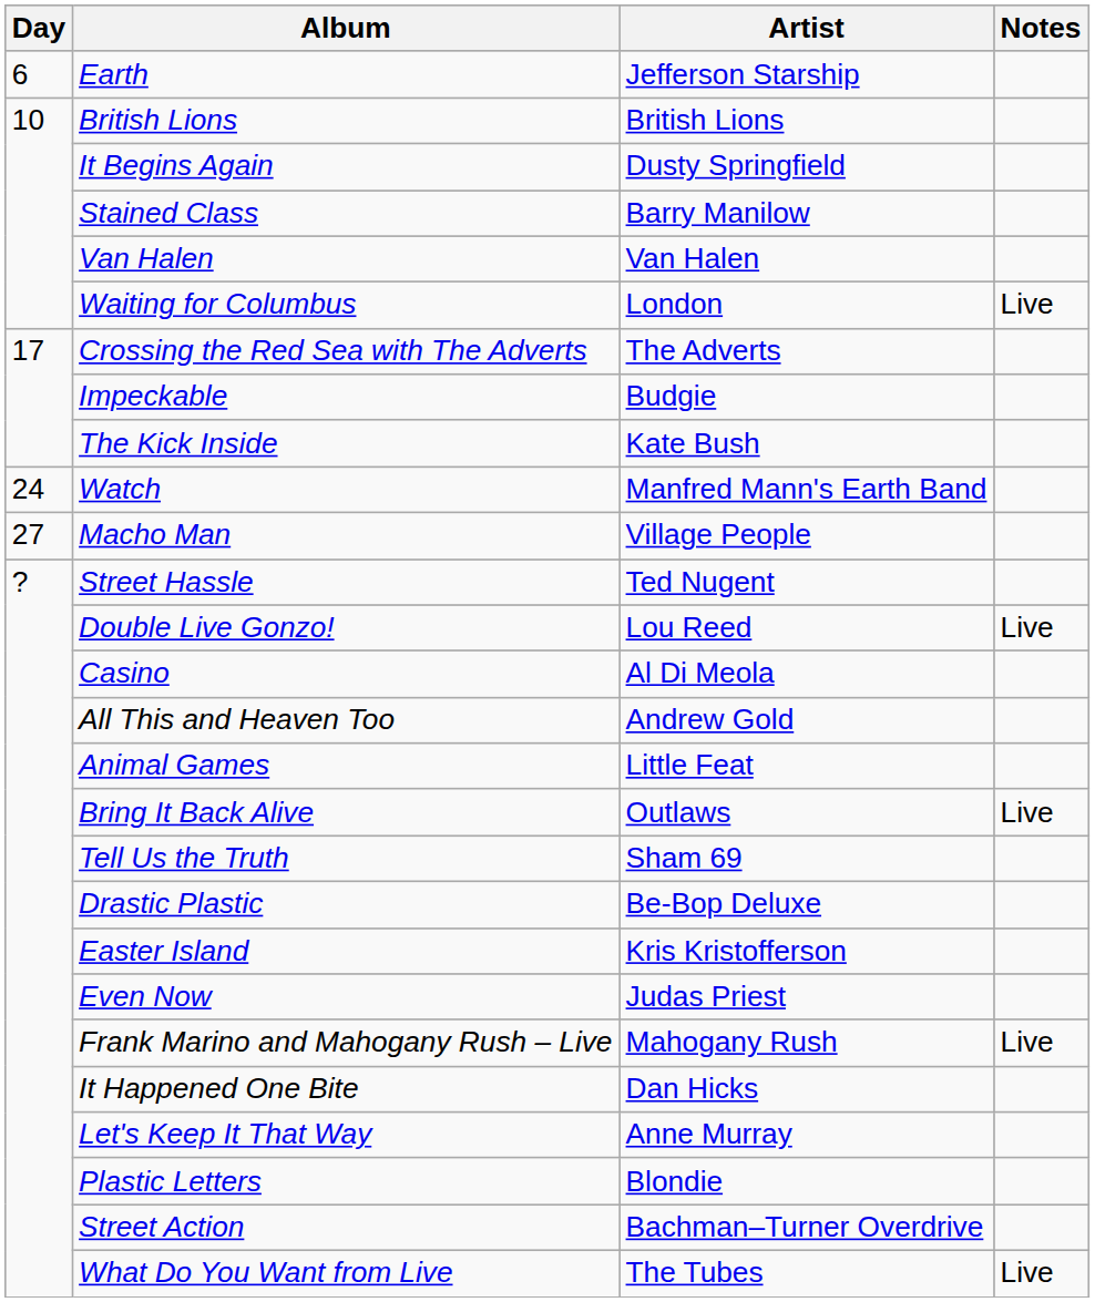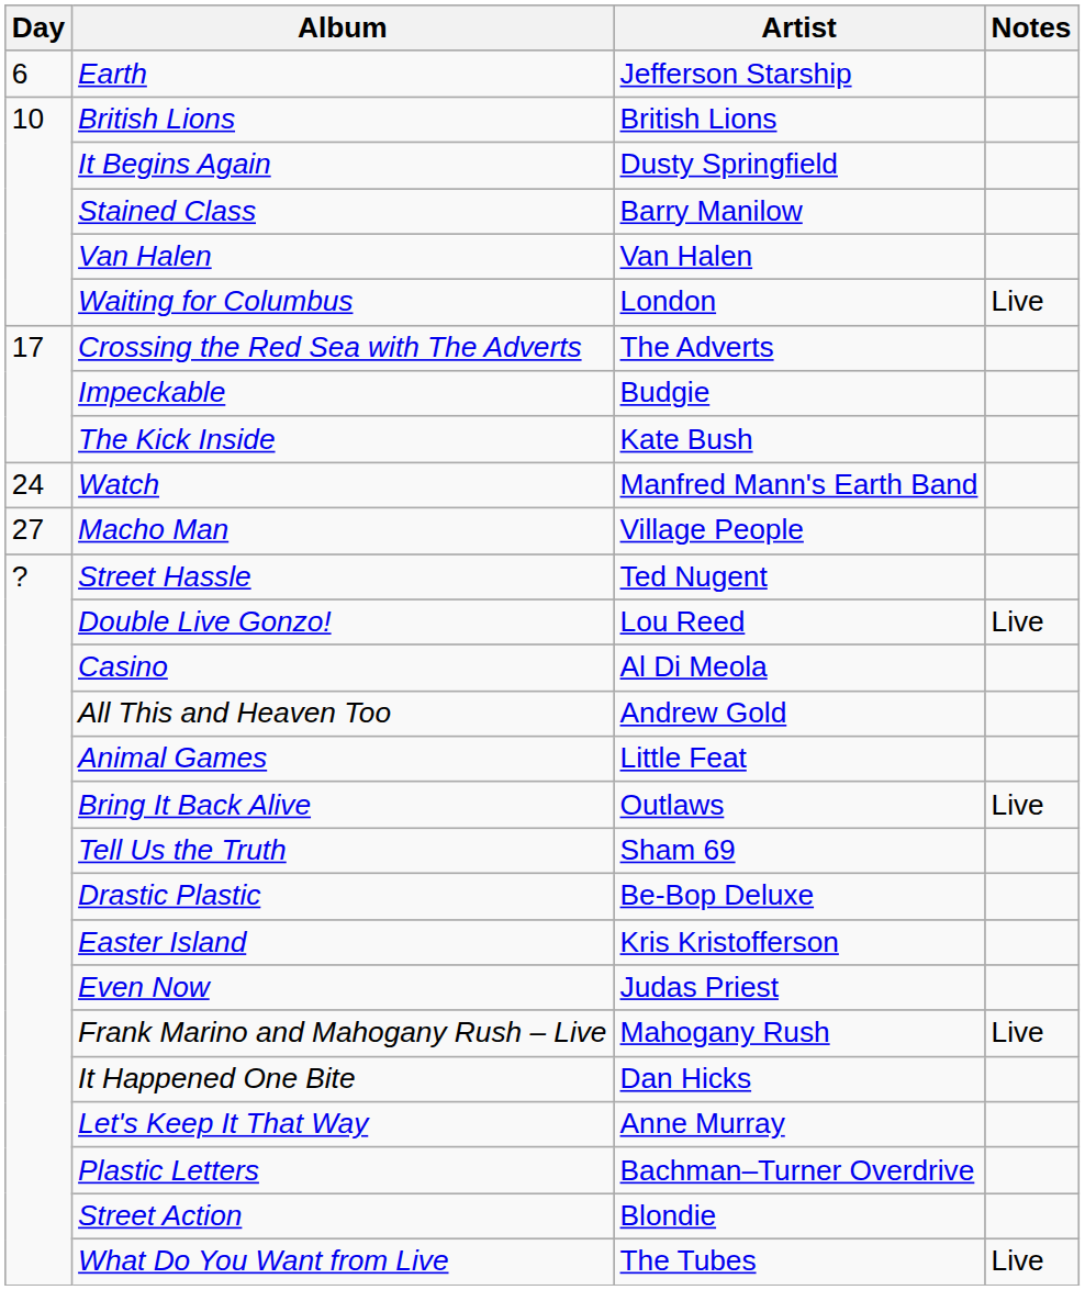 <table class="wikitable">
 <tr>
 <th>Day</th>
 <th>Album</th>
 <th>Artist</th>
 <th>Notes</th>
 </tr>
 <tr>
 <td valign="top">6</td>
 <td><em><a href='#'>Earth</a></em></td>
 <td><a href='#'>Jefferson Starship</a></td>
 <td></td>
 </tr>
 <tr>
 <td rowspan="5" valign="top">10</td>
 <td><em><a href='#'>British Lions</a></em></td>
 <td><a href='#'>British Lions</a></td>
 <td></td>
 </tr>
 <tr>
 <td><em><a href='#'>It Begins Again</a></em></td>
 <td><a href='#'>Dusty Springfield</a></td>
 <td></td>
 </tr>
 <tr>
 <td><em><a href='#'>Stained Class</a></em></td>
 <td><a href='#'>Barry Manilow</a></td>
 <td></td>
 </tr>
 <tr>
 <td><em><a href='#'>Van Halen</a></em></td>
 <td><a href='#'>Van Halen</a></td>
 <td></td>
 </tr>
 <tr>
 <td><em><a href='#'>Waiting for Columbus</a></em></td>
 <td><a href='#'>London</a></td>
 <td>Live</td>
 </tr>
 <tr fbritish>
 <td rowspan="3" valign="top">17</td>
 <td><em><a href='#'>Crossing the Red Sea with The Adverts</a></em></td>
 <td><a href='#'>The Adverts</a></td>
 <td></td>
 </tr>
 <tr>
 <td><em><a href='#'>Impeckable</a></em></td>
 <td><a href='#'>Budgie</a></td>
 <td></td>
 </tr>
 <tr>
 <td><em><a href='#'>The Kick Inside</a></em></td>
 <td><a href='#'>Kate Bush</a></td>
 <td></td>
 </tr>
 <tr>
 <td valign="top">24</td>
 <td><em><a href='#'>Watch</a></em></td>
 <td><a href='#'>Manfred Mann's Earth Band</a></td>
 <td></td>
 </tr>
 <tr>
 <td valign="top">27</td>
 <td><em><a href='#'>Macho Man</a></em></td>
 <td><a href='#'>Village People</a></td>
 <td></td>
 </tr>
 <tr>
 <td rowspan="16" valign="top">?</td>
 <td><em><a href='#'>Street Hassle</a></em></td>
 <td><a href='#'>Ted Nugent</a></td>
 <td></td>
 </tr>
 <tr>
 <td><em><a href='#'>Double Live Gonzo!</a></em></td>
 <td><a href='#'>Lou Reed</a></td>
 <td>Live</td>
 </tr>
 <tr>
 <td><em><a href='#'>Casino</a></em></td>
 <td><a href='#'>Al Di Meola</a></td>
 <td></td>
 </tr>
 <tr>
 <td><em>All This and Heaven Too</em></td>
 <td><a href='#'>Andrew Gold</a></td>
 <td></td>
 </tr>
 <tr>
 <td><em><a href='#'>Animal Games</a></em></td>
 <td><a href='#'>Little Feat</a></td>
 <td></td>
 </tr>
 <tr>
 <td><em><a href='#'>Bring It Back Alive</a></em></td>
 <td><a href='#'>Outlaws</a></td>
 <td>Live</td>
 </tr>
 <tr>
 <td><em><a href='#'>Tell Us the Truth</a></em></td>
 <td><a href='#'>Sham 69</a></td>
 <td></td>
 </tr>
 <tr>
 <td><em><a href='#'>Drastic Plastic</a></em></td>
 <td><a href='#'>Be-Bop Deluxe</a></td>
 <td></td>
 </tr>
 <tr>
 <td><em><a href='#'>Easter Island</a></em></td>
 <td><a href='#'>Kris Kristofferson</a></td>
 <td></td>
 </tr>
 <tr>
 <td><em><a href='#'>Even Now</a></em></td>
 <td><a href='#'>Judas Priest</a></td>
 <td></td>
 </tr>
 <tr>
 <td><em>Frank Marino and Mahogany Rush – Live</em></td>
 <td><a href='#'>Mahogany Rush</a></td>
 <td>Live</td>
 </tr>
 <tr>
 <td><em>It Happened One Bite</em></td>
 <td><a href='#'>Dan Hicks</a></td>
 <td></td>
 </tr>
 <tr>
 <td><em><a href='#'>Let's Keep It That Way</a></em></td>
 <td><a href='#'>Anne Murray</a></td>
 <td></td>
 </tr>
 <tr>
 <td><em><a href='#'>Plastic Letters</a></em></td>
-<td><a href='#'>Blondie</a></td>
+<td><a href='#'>Bachman–Turner Overdrive</a></td>
 <td></td>
 </tr>
 <tr>
 <td><em><a href='#'>Street Action</a></em></td>
-<td><a href='#'>Bachman–Turner Overdrive</a></td>
+<td><a href='#'>Blondie</a></td>
 <td></td>
 </tr>
 <tr>
 <td><em><a href='#'>What Do You Want from Live</a></em></td>
 <td><a href='#'>The Tubes</a></td>
 <td>Live</td>
 </tr>
 </table>
